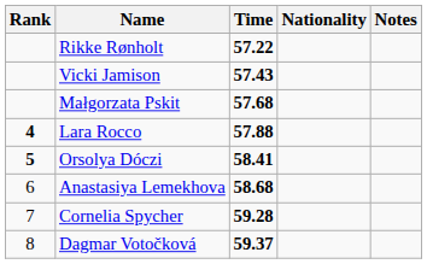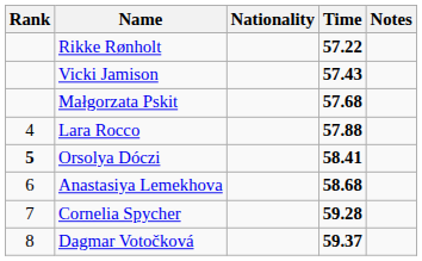 <table class="wikitable sortable" style="text-align:center">
 <tr>
 <th>Rank</th>
 <th>Name</th>
+<th>Nationality</th>
 <th>Time</th>
-<th>Nationality</th>
 <th>Notes</th>
 </tr>
 <tr>
 <td></td>
 <td align=left><a href='#'>Rikke Rønholt</a></td>
+<td align=left></td>
 <td><strong>57.22</strong></td>
-<td align=left></td>
 <td></td>
 </tr>
 <tr>
 <td></td>
 <td align=left><a href='#'>Vicki Jamison</a></td>
+<td align=left></td>
 <td><strong>57.43</strong></td>
-<td align=left></td>
 <td></td>
 </tr>
 <tr>
 <td></td>
 <td align=left><a href='#'>Małgorzata Pskit</a></td>
+<td align=left></td>
 <td><strong>57.68</strong></td>
-<td align=left></td>
 <td></td>
 </tr>
 <tr>
-<td><strong>4</strong></td>
+<td>4</td>
 <td align=left><a href='#'>Lara Rocco</a></td>
+<td align=left></td>
 <td><strong>57.88</strong></td>
-<td align=left></td>
 <td></td>
 </tr>
 <tr>
 <td><strong>5</strong></td>
 <td align=left><a href='#'>Orsolya Dóczi</a></td>
+<td align=left></td>
 <td><strong>58.41</strong></td>
-<td align=left></td>
 <td></td>
 </tr>
 <tr>
 <td>6</td>
 <td align=left><a href='#'>Anastasiya Lemekhova</a></td>
+<td align=left></td>
 <td><strong>58.68</strong></td>
-<td align=left></td>
 <td></td>
 </tr>
 <tr>
 <td>7</td>
 <td align=left><a href='#'>Cornelia Spycher</a></td>
+<td align=left></td>
 <td><strong>59.28</strong></td>
-<td align=left></td>
 <td></td>
 </tr>
 <tr>
 <td>8</td>
 <td align=left><a href='#'>Dagmar Votočková</a></td>
+<td align=left></td>
 <td><strong>59.37</strong></td>
-<td align=left></td>
 <td></td>
 </tr>
 </table>
